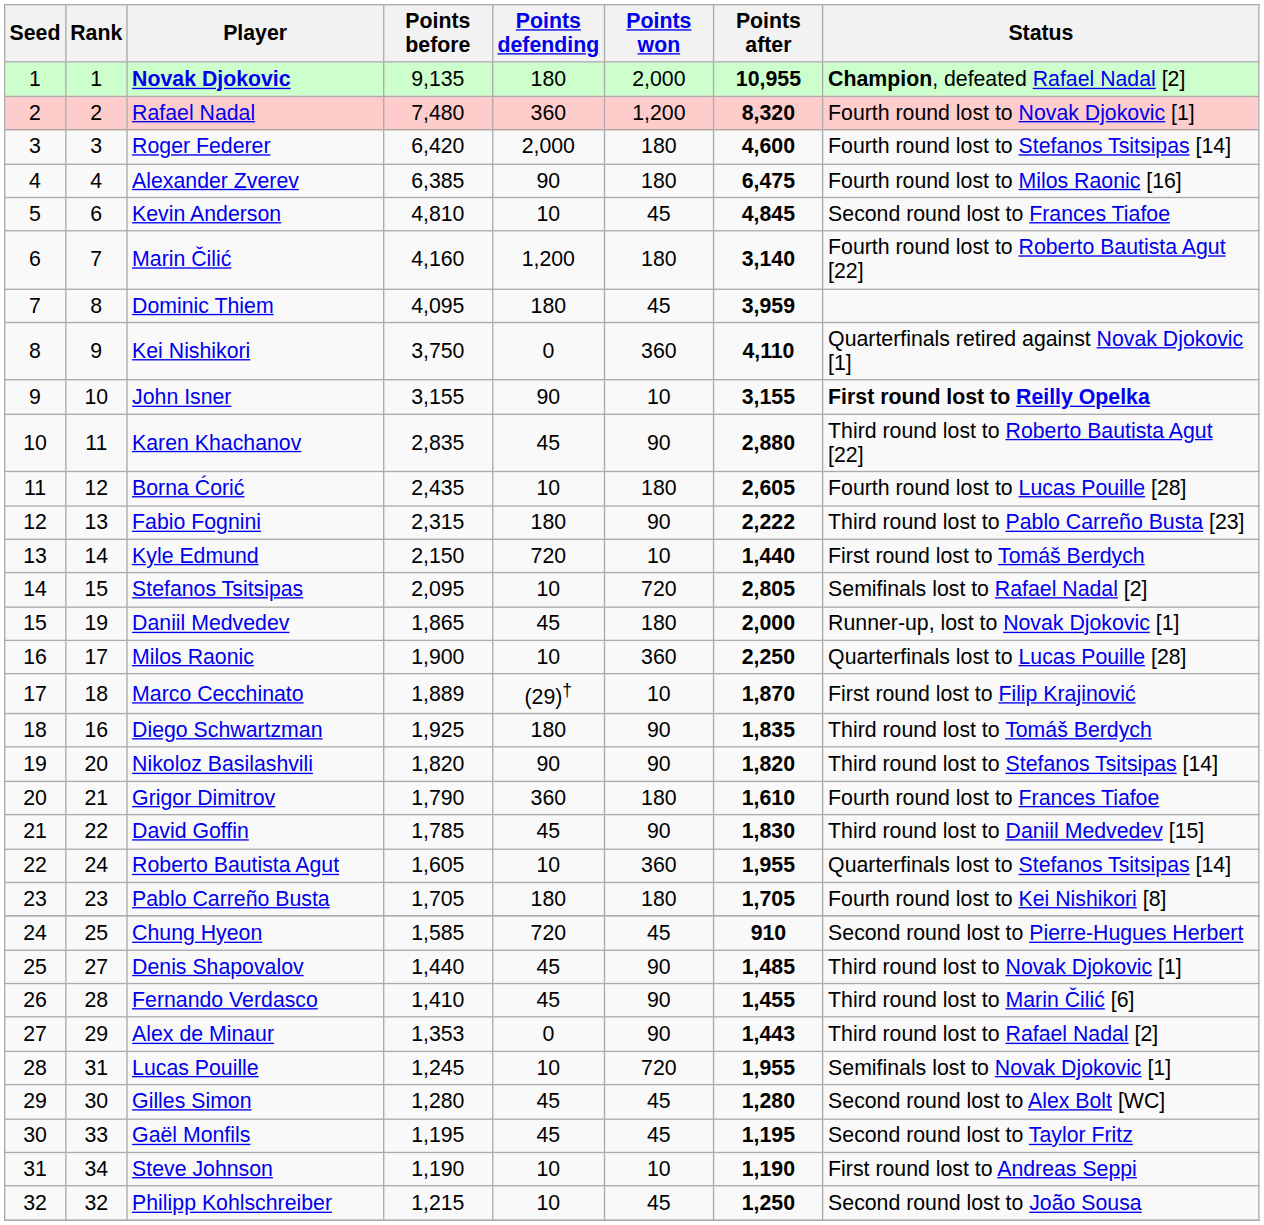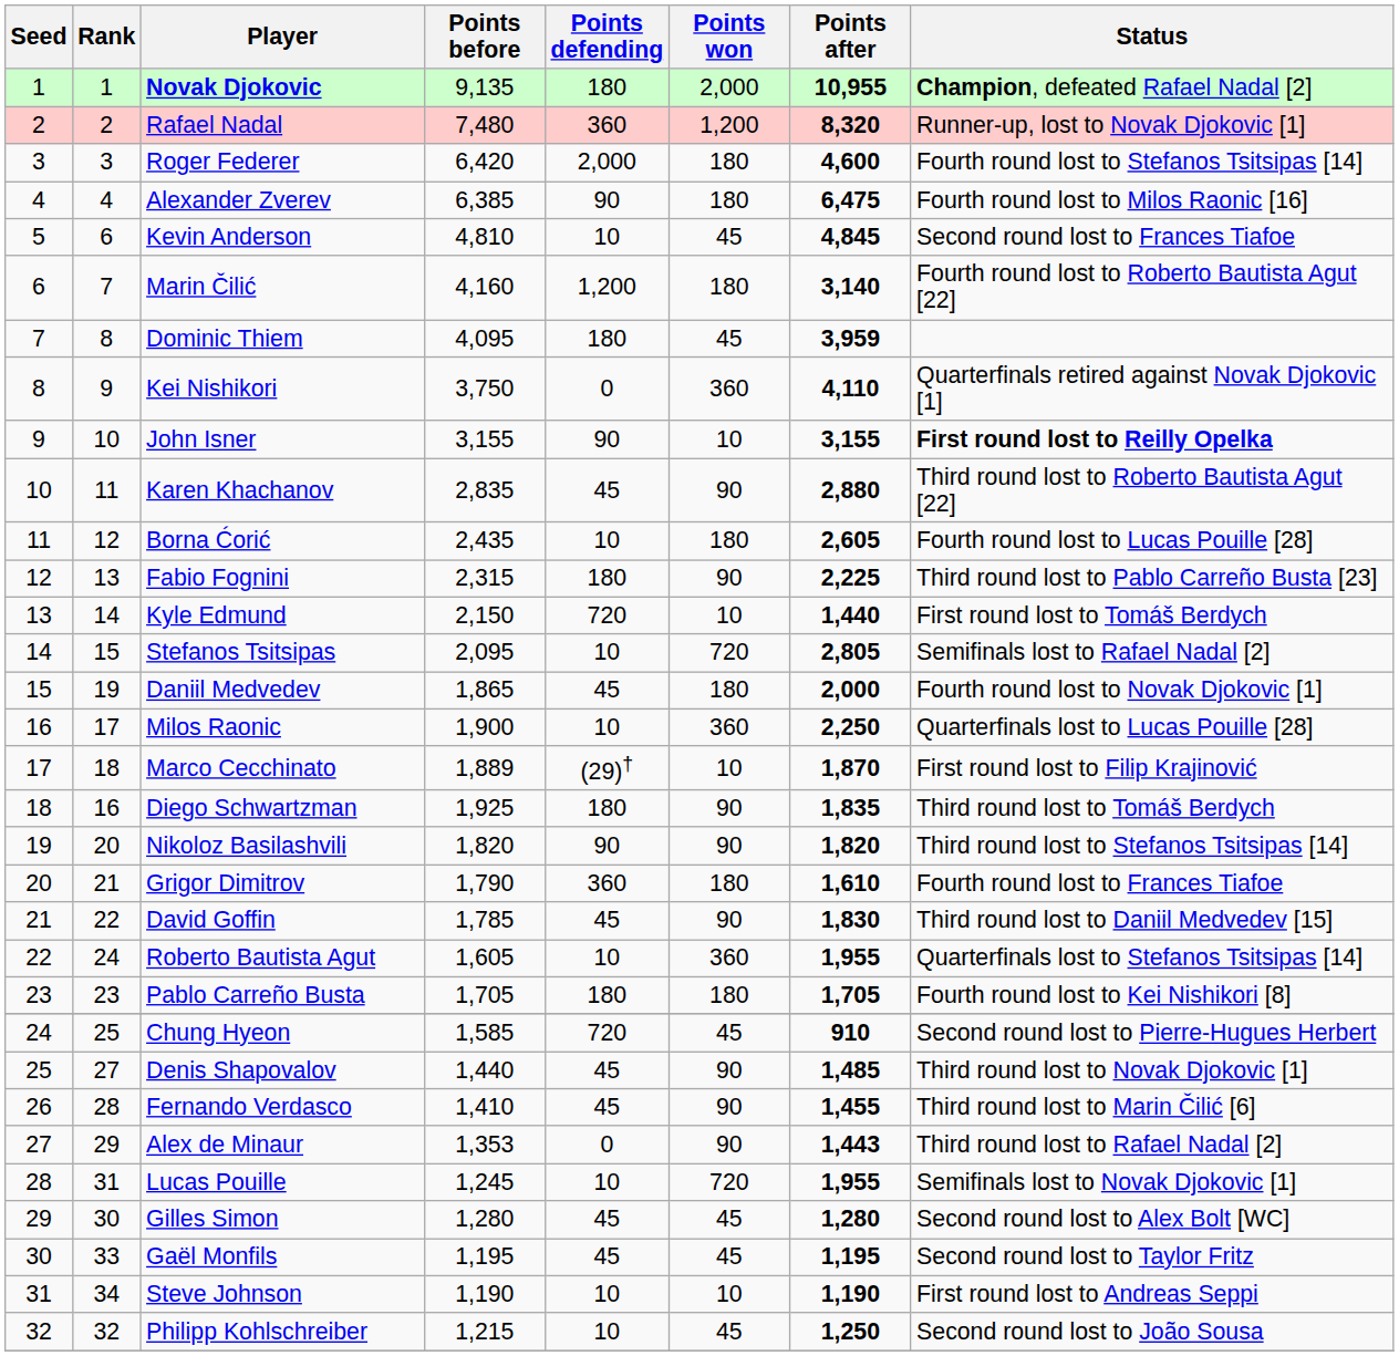 <table class="wikitable sortable">
 <tr style="background:;">
 <th style="width:30px;">Seed</th>
 <th style="width:30px;">Rank</th>
 <th style="width:185px;">Player</th>
 <th style="width:75px;">Points before</th>
 <th style="width:75px;"><strong><a href='#'>Points defending</a></strong></th>
 <th style="width:75px;"><a href='#'>Points won</a></th>
 <th style="width:75px;">Points after</th>
 <th style="width:320px;">Status</th>
 </tr>
 <tr style="background:#cfc;">
 <td style="text-align:center;">1</td>
 <td style="text-align:center;">1</td>
 <td> <strong><a href='#'>Novak Djokovic</a></strong></td>
 <td style="text-align:center;">9,135</td>
 <td style="text-align:center;">180</td>
 <td style="text-align:center;">2,000</td>
 <td style="text-align:center;"><strong>10,955</strong></td>
 <td><strong>Champion</strong>, defeated  <a href='#'>Rafael Nadal</a> [2]</td>
 </tr>
 <tr style="background:#fcc;">
 <td style="text-align:center;">2</td>
 <td style="text-align:center;">2</td>
 <td> <a href='#'>Rafael Nadal</a></td>
 <td style="text-align:center;">7,480</td>
 <td style="text-align:center;">360</td>
 <td style="text-align:center;">1,200</td>
 <td style="text-align:center;"><strong>8,320</strong></td>
-<td>Fourth round lost to  <a href='#'>Novak Djokovic</a> [1]</td>
+<td>Runner-up, lost to  <a href='#'>Novak Djokovic</a> [1]</td>
 </tr>
 <tr>
 <td style="text-align:center;">3</td>
 <td style="text-align:center;">3</td>
 <td> <a href='#'>Roger Federer</a></td>
 <td style="text-align:center;">6,420</td>
 <td style="text-align:center;">2,000</td>
 <td style="text-align:center;">180</td>
 <td style="text-align:center;"><strong>4,600</strong></td>
 <td>Fourth round lost to  <a href='#'>Stefanos Tsitsipas</a> [14]</td>
 </tr>
 <tr>
 <td style="text-align:center;">4</td>
 <td style="text-align:center;">4</td>
 <td> <a href='#'>Alexander Zverev</a></td>
 <td style="text-align:center;">6,385</td>
 <td style="text-align:center;">90</td>
 <td style="text-align:center;">180</td>
 <td style="text-align:center;"><strong>6,475</strong></td>
 <td>Fourth round lost to  <a href='#'>Milos Raonic</a> [16]</td>
 </tr>
 <tr>
 <td style="text-align:center;">5</td>
 <td style="text-align:center;">6</td>
 <td> <a href='#'>Kevin Anderson</a></td>
 <td style="text-align:center;">4,810</td>
 <td style="text-align:center;">10</td>
 <td style="text-align:center;">45</td>
 <td style="text-align:center;"><strong>4,845</strong></td>
 <td>Second round lost to  <a href='#'>Frances Tiafoe</a></td>
 </tr>
 <tr>
 <td style="text-align:center;">6</td>
 <td style="text-align:center;">7</td>
 <td>  <a href='#'>Marin Čilić</a></td>
 <td style="text-align:center;">4,160</td>
 <td style="text-align:center;">1,200</td>
 <td style="text-align:center;">180</td>
 <td style="text-align:center;"><strong>3,140</strong></td>
 <td>Fourth round lost to  <a href='#'>Roberto Bautista Agut</a> [22]</td>
 </tr>
 <tr>
 <td style="text-align:center;">7</td>
 <td style="text-align:center;">8</td>
 <td> <a href='#'>Dominic Thiem</a></td>
 <td style="text-align:center;">4,095</td>
 <td style="text-align:center;">180</td>
 <td style="text-align:center;">45</td>
 <td style="text-align:center;"><strong>3,959</strong></td>
 <td></td>
 </tr>
 <tr>
 <td style="text-align:center;">8</td>
 <td style="text-align:center;">9</td>
 <td> <a href='#'>Kei Nishikori</a></td>
 <td style="text-align:center;">3,750</td>
 <td style="text-align:center;">0</td>
 <td style="text-align:center;">360</td>
 <td style="text-align:center;"><strong>4,110</strong></td>
 <td>Quarterfinals retired against  <a href='#'>Novak Djokovic</a> [1]</td>
 </tr>
 <tr>
 <td style="text-align:center;">9</td>
 <td style="text-align:center;">10</td>
 <td> <a href='#'>John Isner</a></td>
 <td style="text-align:center;">3,155</td>
 <td style="text-align:center;">90</td>
 <td style="text-align:center;">10</td>
 <td style="text-align:center;"><strong>3,155</strong></td>
 <td><strong>First round lost to  <a href='#'>Reilly Opelka</a></strong></td>
 </tr>
 <tr>
 <td style="text-align:center;">10</td>
 <td style="text-align:center;">11</td>
 <td> <a href='#'>Karen Khachanov</a></td>
 <td style="text-align:center;">2,835</td>
 <td style="text-align:center;">45</td>
 <td style="text-align:center;">90</td>
 <td style="text-align:center;"><strong>2,880</strong></td>
 <td>Third round lost to  <a href='#'>Roberto Bautista Agut</a> [22]</td>
 </tr>
 <tr>
 <td style="text-align:center;">11</td>
 <td style="text-align:center;">12</td>
 <td> <a href='#'>Borna Ćorić</a></td>
 <td style="text-align:center;">2,435</td>
 <td style="text-align:center;">10</td>
 <td style="text-align:center;">180</td>
 <td style="text-align:center;"><strong>2,605</strong></td>
 <td>Fourth round lost to  <a href='#'>Lucas Pouille</a> [28]</td>
 </tr>
 <tr>
 <td style="text-align:center;">12</td>
 <td style="text-align:center;">13</td>
 <td> <a href='#'>Fabio Fognini</a></td>
 <td style="text-align:center;">2,315</td>
 <td style="text-align:center;">180</td>
 <td style="text-align:center;">90</td>
-<td style="text-align:center;"><strong>2,222</strong></td>
+<td style="text-align:center;"><strong>2,225</strong></td>
 <td>Third round lost to  <a href='#'>Pablo Carreño Busta</a> [23]</td>
 </tr>
 <tr>
 <td style="text-align:center;">13</td>
 <td style="text-align:center;">14</td>
 <td> <a href='#'>Kyle Edmund</a></td>
 <td style="text-align:center;">2,150</td>
 <td style="text-align:center;">720</td>
 <td style="text-align:center;">10</td>
 <td style="text-align:center;"><strong>1,440</strong></td>
 <td>First round lost to  <a href='#'>Tomáš Berdych</a></td>
 </tr>
 <tr>
 <td style="text-align:center;">14</td>
 <td style="text-align:center;">15</td>
 <td> <a href='#'>Stefanos Tsitsipas</a></td>
 <td style="text-align:center;">2,095</td>
 <td style="text-align:center;">10</td>
 <td style="text-align:center;">720</td>
 <td style="text-align:center;"><strong>2,805</strong></td>
 <td>Semifinals lost to   <a href='#'>Rafael Nadal</a> [2]</td>
 </tr>
 <tr>
 <td style="text-align:center;">15</td>
 <td style="text-align:center;">19</td>
 <td> <a href='#'>Daniil Medvedev</a></td>
 <td style="text-align:center;">1,865</td>
 <td style="text-align:center;">45</td>
 <td style="text-align:center;">180</td>
 <td style="text-align:center;"><strong>2,000</strong></td>
-<td>Runner-up, lost to  <a href='#'>Novak Djokovic</a> [1]</td>
+<td>Fourth round lost to  <a href='#'>Novak Djokovic</a> [1]</td>
 </tr>
 <tr>
 <td style="text-align:center;">16</td>
 <td style="text-align:center;">17</td>
 <td> <a href='#'>Milos Raonic</a></td>
 <td style="text-align:center;">1,900</td>
 <td style="text-align:center;">10</td>
 <td style="text-align:center;">360</td>
 <td style="text-align:center;"><strong>2,250</strong></td>
 <td>Quarterfinals lost to  <a href='#'>Lucas Pouille</a> [28]</td>
 </tr>
 <tr>
 <td style="text-align:center;">17</td>
 <td style="text-align:center;">18</td>
 <td> <a href='#'>Marco Cecchinato</a></td>
 <td style="text-align:center;">1,889</td>
 <td style="text-align:center;">(29)<sup>†</sup></td>
 <td style="text-align:center;">10</td>
 <td style="text-align:center;"><strong>1,870</strong></td>
 <td>First round lost to  <a href='#'>Filip Krajinović</a></td>
 </tr>
 <tr>
 <td style="text-align:center;">18</td>
 <td style="text-align:center;">16</td>
 <td> <a href='#'>Diego Schwartzman</a></td>
 <td style="text-align:center;">1,925</td>
 <td style="text-align:center;">180</td>
 <td style="text-align:center;">90</td>
 <td style="text-align:center;"><strong>1,835</strong></td>
 <td>Third round lost to  <a href='#'>Tomáš Berdych</a></td>
 </tr>
 <tr>
 <td style="text-align:center;">19</td>
 <td style="text-align:center;">20</td>
 <td> <a href='#'>Nikoloz Basilashvili</a></td>
 <td style="text-align:center;">1,820</td>
 <td style="text-align:center;">90</td>
 <td style="text-align:center;">90</td>
 <td style="text-align:center;"><strong>1,820</strong></td>
 <td>Third round lost to  <a href='#'>Stefanos Tsitsipas</a> [14]</td>
 </tr>
 <tr>
 <td style="text-align:center;">20</td>
 <td style="text-align:center;">21</td>
 <td> <a href='#'>Grigor Dimitrov</a></td>
 <td style="text-align:center;">1,790</td>
 <td style="text-align:center;">360</td>
 <td style="text-align:center;">180</td>
 <td style="text-align:center;"><strong>1,610</strong></td>
 <td>Fourth round lost to  <a href='#'>Frances Tiafoe</a></td>
 </tr>
 <tr>
 <td style="text-align:center;">21</td>
 <td style="text-align:center;">22</td>
 <td> <a href='#'>David Goffin</a></td>
 <td style="text-align:center;">1,785</td>
 <td style="text-align:center;">45</td>
 <td style="text-align:center;">90</td>
 <td style="text-align:center;"><strong>1,830</strong></td>
 <td>Third round lost to  <a href='#'>Daniil Medvedev</a> [15]</td>
 </tr>
 <tr>
 <td style="text-align:center;">22</td>
 <td style="text-align:center;">24</td>
 <td> <a href='#'>Roberto Bautista Agut</a></td>
 <td style="text-align:center;">1,605</td>
 <td style="text-align:center;">10</td>
 <td style="text-align:center;">360</td>
 <td style="text-align:center;"><strong>1,955</strong></td>
 <td>Quarterfinals lost to  <a href='#'>Stefanos Tsitsipas</a> [14]</td>
 </tr>
 <tr>
 <td style="text-align:center;">23</td>
 <td style="text-align:center;">23</td>
 <td> <a href='#'>Pablo Carreño Busta</a></td>
 <td style="text-align:center;">1,705</td>
 <td style="text-align:center;">180</td>
 <td style="text-align:center;">180</td>
 <td style="text-align:center;"><strong>1,705</strong></td>
 <td>Fourth round lost to   <a href='#'>Kei Nishikori</a> [8]</td>
 </tr>
 <tr>
 </tr>
 <tr>
 <td style="text-align:center;">24</td>
 <td style="text-align:center;">25</td>
 <td> <a href='#'>Chung Hyeon</a></td>
 <td style="text-align:center;">1,585</td>
 <td style="text-align:center;">720</td>
 <td style="text-align:center;">45</td>
 <td style="text-align:center;"><strong>910</strong></td>
 <td>Second round lost to  <a href='#'>Pierre-Hugues Herbert</a></td>
 </tr>
 <tr>
 <td style="text-align:center;">25</td>
 <td style="text-align:center;">27</td>
 <td> <a href='#'>Denis Shapovalov</a></td>
 <td style="text-align:center;">1,440</td>
 <td style="text-align:center;">45</td>
 <td style="text-align:center;">90</td>
 <td style="text-align:center;"><strong>1,485</strong></td>
 <td>Third round lost to  <a href='#'>Novak Djokovic</a> [1]</td>
 </tr>
 <tr>
 <td style="text-align:center;">26</td>
 <td style="text-align:center;">28</td>
 <td> <a href='#'>Fernando Verdasco</a></td>
 <td style="text-align:center;">1,410</td>
 <td style="text-align:center;">45</td>
 <td style="text-align:center;">90</td>
 <td style="text-align:center;"><strong>1,455</strong></td>
 <td>Third round lost to  <a href='#'>Marin Čilić</a> [6]</td>
 </tr>
 <tr>
 <td style="text-align:center;">27</td>
 <td style="text-align:center;">29</td>
 <td> <a href='#'>Alex de Minaur</a></td>
 <td style="text-align:center;">1,353</td>
 <td style="text-align:center;">0</td>
 <td style="text-align:center;">90</td>
 <td style="text-align:center;"><strong>1,443</strong></td>
 <td>Third round lost to  <a href='#'>Rafael Nadal</a> [2]</td>
 </tr>
 <tr>
 <td style="text-align:center;">28</td>
 <td style="text-align:center;">31</td>
 <td> <a href='#'>Lucas Pouille</a></td>
 <td style="text-align:center;">1,245</td>
 <td style="text-align:center;">10</td>
 <td style="text-align:center;">720</td>
 <td style="text-align:center;"><strong>1,955</strong></td>
 <td>Semifinals lost to  <a href='#'>Novak Djokovic</a> [1]</td>
 </tr>
 <tr>
 <td style="text-align:center;">29</td>
 <td style="text-align:center;">30</td>
 <td> <a href='#'>Gilles Simon</a></td>
 <td style="text-align:center;">1,280</td>
 <td style="text-align:center;">45</td>
 <td style="text-align:center;">45</td>
 <td style="text-align:center;"><strong>1,280</strong></td>
 <td>Second round lost to  <a href='#'>Alex Bolt</a> [WC]</td>
 </tr>
 <tr>
 <td style="text-align:center;">30</td>
 <td style="text-align:center;">33</td>
 <td> <a href='#'>Gaël Monfils</a></td>
 <td style="text-align:center;">1,195</td>
 <td style="text-align:center;">45</td>
 <td style="text-align:center;">45</td>
 <td style="text-align:center;"><strong>1,195</strong></td>
 <td>Second round lost to  <a href='#'>Taylor Fritz</a></td>
 </tr>
 <tr>
 <td style="text-align:center;">31</td>
 <td style="text-align:center;">34</td>
 <td> <a href='#'>Steve Johnson</a></td>
 <td style="text-align:center;">1,190</td>
 <td style="text-align:center;">10</td>
 <td style="text-align:center;">10</td>
 <td style="text-align:center;"><strong>1,190</strong></td>
 <td>First round lost to  <a href='#'>Andreas Seppi</a></td>
 </tr>
 <tr>
 <td style="text-align:center;">32</td>
 <td style="text-align:center;">32</td>
 <td> <a href='#'>Philipp Kohlschreiber</a></td>
 <td style="text-align:center;">1,215</td>
 <td style="text-align:center;">10</td>
 <td style="text-align:center;">45</td>
 <td style="text-align:center;"><strong>1,250</strong></td>
 <td>Second round lost to  <a href='#'>João Sousa</a></td>
 </tr>
 <tr>
 </tr>
 </table>
